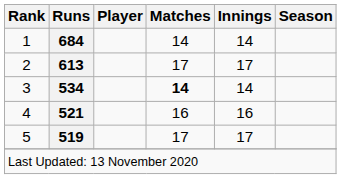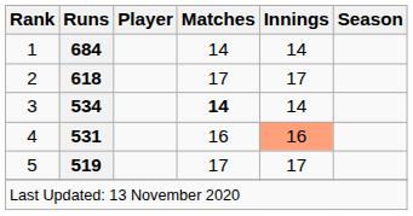 <table class="wikitable">
 <tr>
 <th>Rank</th>
 <th>Runs</th>
 <th>Player</th>
 <th>Matches</th>
 <th>Innings</th>
 <th>Season</th>
 </tr>
 <tr>
 <td align=center>1</td>
 <th scope=row style=text-align:center;>684</th>
 <td></td>
 <td align=center>14</td>
 <td align=center>14</td>
 <td></td>
 </tr>
 <tr>
 <td align=center>2</td>
-<th scope=row style=text-align:center;>613</th>
+<th scope=row style=text-align:center;>618</th>
 <td></td>
 <td align=center>17</td>
 <td align=center>17</td>
 <td></td>
 </tr>
 <tr>
 <td align=center>3</td>
 <th scope=row style=text-align:center;>534</th>
 <td></td>
 <td align=center><strong>14</strong></td>
 <td align=center>14</td>
 <td></td>
 </tr>
 <tr>
 <td align=center>4</td>
-<th scope=row style=text-align:center;>521</th>
+<th scope=row style=text-align:center;>531</th>
 <td></td>
 <td align=center>16</td>
-<td align=center>16</td>
+<td align=center style="background: lightsalmon;">16</td>
 <td></td>
 </tr>
 <tr>
 <td align=center>5</td>
 <th scope=row style=text-align:center;>519</th>
 <td></td>
 <td align=center>17</td>
 <td align=center>17</td>
 <td></td>
 </tr>
 <tr>
 </tr>
 <tr class=sortbottom>
 <td colspan=6><small>Last Updated: 13 November 2020</small></td>
 </tr>
 </table>
